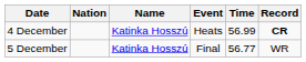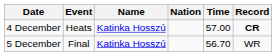 <table class=wikitable style=text-align:center>
 <tr>
 <th>Date</th>
+<th>Event</th>
+<th>Name</th>
 <th>Nation</th>
-<th>Name</th>
-<th>Event</th>
 <th>Time</th>
 <th>Record</th>
 </tr>
 <tr>
 <td>4 December</td>
+<td>Heats</td>
+<td align=left><a href='#'>Katinka Hosszú</a></td>
 <td align=left></td>
-<td align=left><a href='#'>Katinka Hosszú</a></td>
-<td>Heats</td>
-<td>56.99</td>
+<td>57.00</td>
 <td><strong>CR</strong></td>
 </tr>
 <tr>
 <td>5 December</td>
+<td>Final</td>
+<td align=left><a href='#'>Katinka Hosszú</a></td>
 <td align=left></td>
-<td align=left><a href='#'>Katinka Hosszú</a></td>
-<td>Final</td>
-<td>56.77</td>
+<td>56.70</td>
 <td>WR</td>
 </tr>
 </table>
